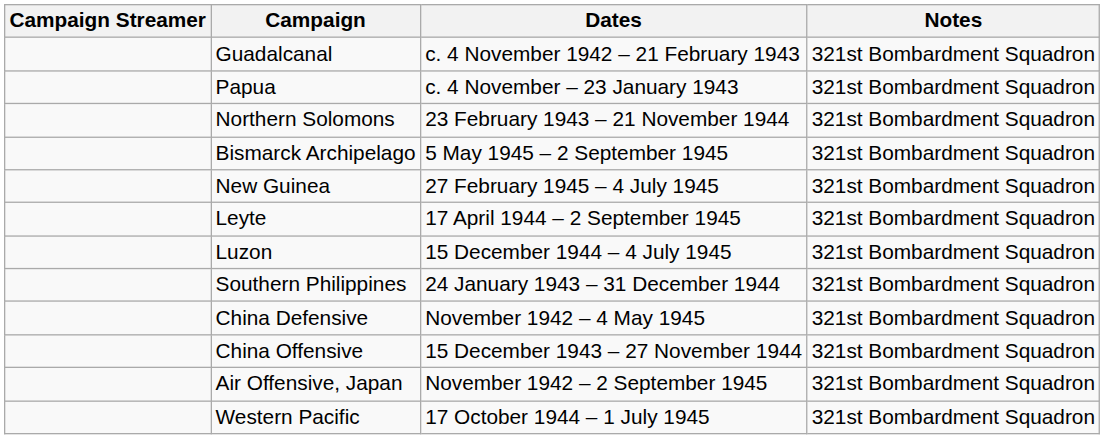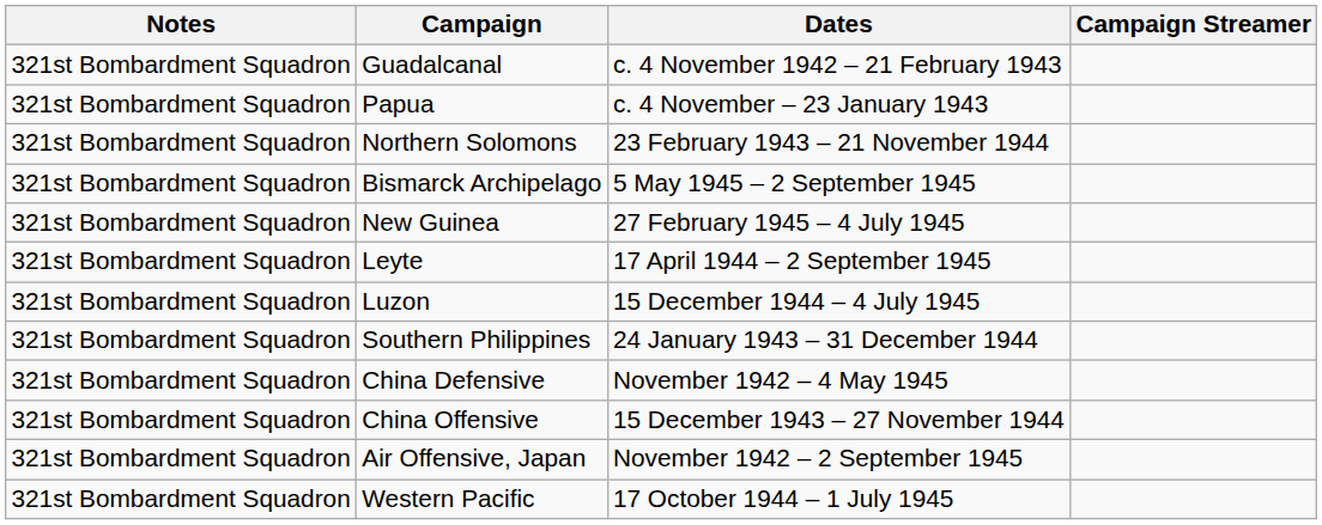 <table class="wikitable">
 <tr style="background:#efefef;">
-<th>Campaign Streamer</th>
+<th>Notes</th>
 <th>Campaign</th>
 <th>Dates</th>
-<th>Notes</th>
+<th>Campaign Streamer</th>
 </tr>
 <tr>
-<td></td>
+<td>321st Bombardment Squadron</td>
 <td>Guadalcanal</td>
 <td>c. 4 November 1942 – 21 February 1943</td>
-<td>321st Bombardment Squadron</td>
+<td></td>
 </tr>
 <tr>
-<td></td>
+<td>321st Bombardment Squadron</td>
 <td>Papua</td>
 <td>c. 4 November – 23 January 1943</td>
-<td>321st Bombardment Squadron</td>
+<td></td>
 </tr>
 <tr>
-<td></td>
+<td>321st Bombardment Squadron</td>
 <td>Northern Solomons</td>
 <td>23 February 1943 – 21 November 1944</td>
-<td>321st Bombardment Squadron</td>
+<td></td>
 </tr>
 <tr>
-<td></td>
+<td>321st Bombardment Squadron</td>
 <td>Bismarck Archipelago</td>
 <td>5 May 1945 – 2 September 1945</td>
-<td>321st Bombardment Squadron</td>
+<td></td>
 </tr>
 <tr>
-<td></td>
+<td>321st Bombardment Squadron</td>
 <td>New Guinea</td>
 <td>27 February 1945 – 4 July 1945</td>
-<td>321st Bombardment Squadron</td>
+<td></td>
 </tr>
 <tr>
-<td></td>
+<td>321st Bombardment Squadron</td>
 <td>Leyte</td>
 <td>17 April 1944 – 2 September 1945</td>
-<td>321st Bombardment Squadron</td>
+<td></td>
 </tr>
 <tr>
-<td></td>
+<td>321st Bombardment Squadron</td>
 <td>Luzon</td>
 <td>15 December 1944 – 4 July 1945</td>
-<td>321st Bombardment Squadron</td>
+<td></td>
 </tr>
 <tr>
-<td></td>
+<td>321st Bombardment Squadron</td>
 <td>Southern Philippines</td>
 <td>24 January 1943 – 31 December 1944</td>
-<td>321st Bombardment Squadron</td>
+<td></td>
 </tr>
 <tr>
-<td></td>
+<td>321st Bombardment Squadron</td>
 <td>China Defensive</td>
 <td>November 1942 – 4 May 1945</td>
-<td>321st Bombardment Squadron</td>
+<td></td>
 </tr>
 <tr>
-<td></td>
+<td>321st Bombardment Squadron</td>
 <td>China Offensive</td>
 <td>15 December 1943 – 27 November 1944</td>
-<td>321st Bombardment Squadron</td>
+<td></td>
 </tr>
 <tr>
-<td></td>
+<td>321st Bombardment Squadron</td>
 <td>Air Offensive, Japan</td>
 <td>November 1942 – 2 September 1945</td>
-<td>321st Bombardment Squadron</td>
+<td></td>
 </tr>
 <tr>
-<td></td>
+<td>321st Bombardment Squadron</td>
 <td>Western Pacific</td>
 <td>17 October 1944 – 1 July 1945</td>
-<td>321st Bombardment Squadron</td>
+<td></td>
 </tr>
 </table>
